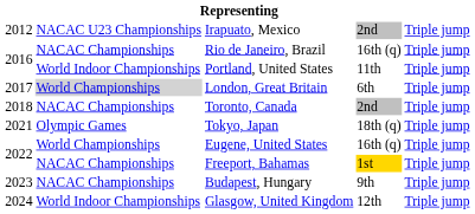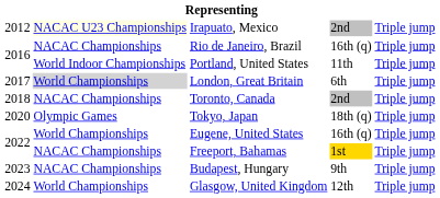 <table>
 <tr>
 <th colspan="7">Representing </th>
 </tr>
 <tr>
 <td>2012</td>
-<td><a href='#'>NACAC U23 Championships</a></td>
+<td style="background: lightyellow;"><a href='#'>NACAC U23 Championships</a></td>
 <td><a href='#'>Irapuato</a>, Mexico</td>
 <td bgcolor=silver>2nd</td>
 <td><a href='#'>Triple jump</a></td>
 <td></td>
 </tr>
 <tr>
 <td rowspan=2>2016</td>
 <td><a href='#'>NACAC Championships</a></td>
 <td><a href='#'>Rio de Janeiro</a>, Brazil</td>
 <td>16th (q)</td>
 <td><a href='#'>Triple jump</a></td>
 <td></td>
 </tr>
 <tr>
 <td><a href='#'>World Indoor Championships</a></td>
 <td><a href='#'>Portland</a>, United States</td>
 <td>11th</td>
 <td><a href='#'>Triple jump</a></td>
 <td></td>
 </tr>
 <tr>
 <td>2017</td>
 <td style="background: lightgrey;"><a href='#'>World Championships</a></td>
 <td><a href='#'>London, Great Britain</a></td>
 <td>6th</td>
 <td><a href='#'>Triple jump</a></td>
 <td></td>
 </tr>
 <tr>
 <td>2018</td>
 <td><a href='#'>NACAC Championships</a></td>
 <td><a href='#'>Toronto, Canada</a></td>
 <td bgcolor=silver>2nd</td>
 <td><a href='#'>Triple jump</a></td>
 <td></td>
 </tr>
 <tr>
-<td>2021</td>
+<td>2020</td>
 <td><a href='#'>Olympic Games</a></td>
 <td><a href='#'>Tokyo, Japan</a></td>
 <td>18th (q)</td>
 <td><a href='#'>Triple jump</a></td>
 <td></td>
 </tr>
 <tr>
 <td rowspan=2>2022</td>
 <td><a href='#'>World Championships</a></td>
 <td><a href='#'>Eugene, United States</a></td>
 <td>16th (q)</td>
 <td><a href='#'>Triple jump</a></td>
 <td></td>
 </tr>
 <tr>
 <td><a href='#'>NACAC Championships</a></td>
 <td><a href='#'>Freeport, Bahamas</a></td>
 <td bgcolor=gold>1st</td>
 <td><a href='#'>Triple jump</a></td>
 <td></td>
 </tr>
 <tr>
 <td>2023</td>
 <td><a href='#'>NACAC Championships</a></td>
 <td><a href='#'>Budapest</a>, Hungary</td>
 <td>9th</td>
 <td><a href='#'>Triple jump</a></td>
 <td></td>
 </tr>
 <tr>
 <td>2024</td>
-<td><a href='#'>World Indoor Championships</a></td>
+<td><a href='#'>World Championships</a></td>
 <td><a href='#'>Glasgow, United Kingdom</a></td>
 <td>12th</td>
 <td><a href='#'>Triple jump</a></td>
 <td></td>
 </tr>
 </table>
